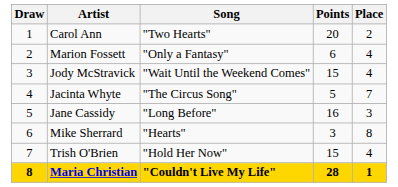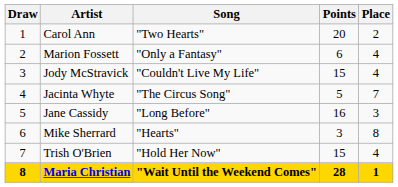 <table class="sortable wikitable" style="margin: 1em auto 1em auto; text-align:center">
 <tr>
 <th>Draw</th>
 <th>Artist</th>
 <th>Song</th>
 <th>Points</th>
 <th>Place</th>
 </tr>
 <tr>
 <td>1</td>
 <td align="left">Carol Ann</td>
 <td align="left">"Two Hearts"</td>
 <td>20</td>
 <td>2</td>
 </tr>
 <tr>
 <td>2</td>
 <td align="left">Marion Fossett</td>
 <td align="left">"Only a Fantasy"</td>
 <td>6</td>
 <td>4</td>
 </tr>
 <tr>
 <td>3</td>
 <td align="left">Jody McStravick</td>
-<td align="left">"Wait Until the Weekend Comes"</td>
+<td align="left">"Couldn't Live My Life"</td>
 <td>15</td>
 <td>4</td>
 </tr>
 <tr>
 <td>4</td>
 <td align="left">Jacinta Whyte</td>
 <td align="left">"The Circus Song"</td>
 <td>5</td>
 <td>7</td>
 </tr>
 <tr>
 <td>5</td>
 <td align="left">Jane Cassidy</td>
 <td align="left">"Long Before"</td>
 <td>16</td>
 <td>3</td>
 </tr>
 <tr>
 <td>6</td>
 <td align="left">Mike Sherrard</td>
 <td align="left">"Hearts"</td>
 <td>3</td>
 <td>8</td>
 </tr>
 <tr>
 <td>7</td>
 <td align="left">Trish O'Brien</td>
 <td align="left">"Hold Her Now"</td>
 <td>15</td>
 <td>4</td>
 </tr>
 <tr style="font-weight:bold; background:gold;">
 <td>8</td>
 <td align="left"><a href='#'>Maria Christian</a></td>
-<td align="left">"Couldn't Live My Life"</td>
+<td align="left">"Wait Until the Weekend Comes"</td>
 <td>28</td>
 <td>1</td>
 </tr>
 </table>
